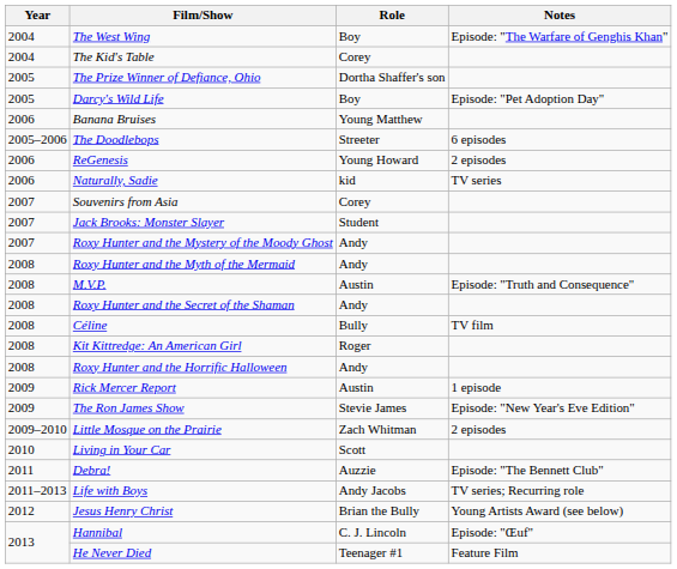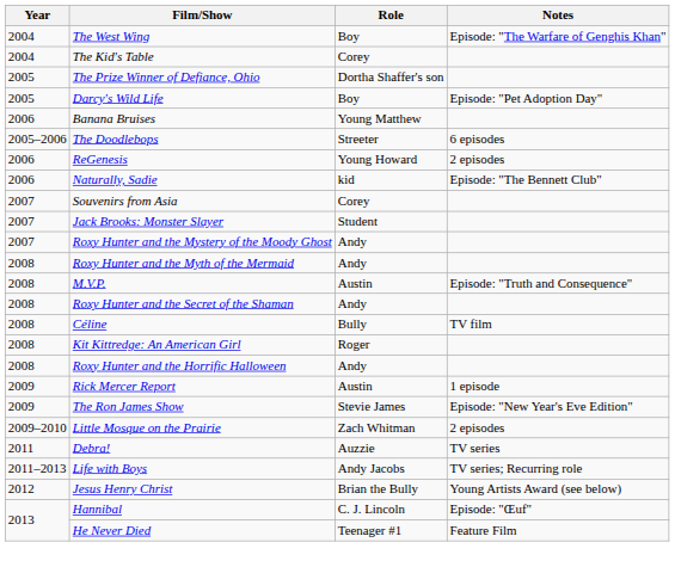 <table class="wikitable sortable">
 <tr>
 <th>Year</th>
 <th>Film/Show</th>
 <th>Role</th>
 <th class="unsortable">Notes</th>
 </tr>
 <tr>
 <td>2004</td>
 <td data-sort-value="West Wing, The"><em><a href='#'>The West Wing</a></em></td>
 <td>Boy</td>
 <td>Episode: "<a href='#'>The Warfare of Genghis Khan</a>"</td>
 </tr>
 <tr>
 <td>2004</td>
 <td data-sort-value="Kid's Table, The"><em>The Kid's Table</em></td>
 <td>Corey</td>
 <td></td>
 </tr>
 <tr>
 <td>2005</td>
 <td data-sort-value="Prize Winner of Defiance, Ohio, The"><em><a href='#'>The Prize Winner of Defiance, Ohio</a></em></td>
 <td>Dortha Shaffer's son</td>
 <td></td>
 </tr>
 <tr>
 <td>2005</td>
 <td><em><a href='#'>Darcy's Wild Life</a></em></td>
 <td>Boy</td>
 <td>Episode: "Pet Adoption Day"</td>
 </tr>
 <tr>
 <td>2006</td>
 <td><em>Banana Bruises</em></td>
 <td>Young Matthew</td>
 <td></td>
 </tr>
 <tr>
 <td>2005–2006</td>
 <td data-sort-value="Doodlebops, The"><em><a href='#'>The Doodlebops</a></em></td>
 <td>Streeter</td>
 <td>6 episodes</td>
 </tr>
 <tr>
 <td>2006</td>
 <td><em><a href='#'>ReGenesis</a></em></td>
 <td>Young Howard</td>
 <td>2 episodes</td>
 </tr>
 <tr>
 <td>2006</td>
 <td><em><a href='#'>Naturally, Sadie</a></em></td>
 <td>kid</td>
-<td>TV series</td>
+<td>Episode: "The Bennett Club"</td>
 </tr>
 <tr>
 <td>2007</td>
 <td><em>Souvenirs from Asia</em></td>
 <td>Corey</td>
 <td></td>
 </tr>
 <tr>
 <td>2007</td>
 <td><em><a href='#'>Jack Brooks: Monster Slayer</a></em></td>
 <td>Student</td>
 <td></td>
 </tr>
 <tr>
 <td>2007</td>
 <td><em><a href='#'>Roxy Hunter and the Mystery of the Moody Ghost</a></em></td>
 <td>Andy</td>
 <td></td>
 </tr>
 <tr>
 <td>2008</td>
 <td><em><a href='#'>Roxy Hunter and the Myth of the Mermaid</a></em></td>
 <td>Andy</td>
 <td></td>
 </tr>
 <tr>
 <td>2008</td>
 <td><em><a href='#'>M.V.P.</a></em></td>
 <td>Austin</td>
 <td>Episode: "Truth and Consequence"</td>
 </tr>
 <tr>
 <td>2008</td>
 <td><em><a href='#'>Roxy Hunter and the Secret of the Shaman</a></em></td>
 <td>Andy</td>
 <td></td>
 </tr>
 <tr>
 <td>2008</td>
 <td><em><a href='#'>Céline</a></em></td>
 <td>Bully</td>
 <td>TV film</td>
 </tr>
 <tr>
 <td>2008</td>
 <td><em><a href='#'>Kit Kittredge: An American Girl</a></em></td>
 <td>Roger</td>
 <td></td>
 </tr>
 <tr>
 <td>2008</td>
 <td><em><a href='#'>Roxy Hunter and the Horrific Halloween</a></em></td>
 <td>Andy</td>
 <td></td>
 </tr>
 <tr>
 <td>2009</td>
 <td><em><a href='#'>Rick Mercer Report</a></em></td>
 <td>Austin</td>
 <td>1 episode</td>
 </tr>
 <tr>
 <td>2009</td>
 <td data-sort-value="Ron James Show, The"><em><a href='#'>The Ron James Show</a></em></td>
 <td>Stevie James</td>
 <td>Episode: "New Year's Eve Edition"</td>
 </tr>
 <tr>
 <td>2009–2010</td>
 <td><em><a href='#'>Little Mosque on the Prairie</a></em></td>
 <td>Zach Whitman</td>
 <td>2 episodes</td>
 </tr>
 <tr>
-<td>2010</td>
-<td><em><a href='#'>Living in Your Car</a></em></td>
-<td>Scott</td>
-<td></td>
-</tr>
-<tr>
 <td>2011</td>
 <td><em><a href='#'>Debra!</a></em></td>
 <td>Auzzie</td>
-<td>Episode: "The Bennett Club"</td>
+<td>TV series</td>
 </tr>
 <tr>
 <td>2011–2013</td>
 <td><em><a href='#'>Life with Boys</a></em></td>
 <td>Andy Jacobs</td>
 <td>TV series; Recurring role</td>
 </tr>
 <tr>
 <td>2012</td>
 <td><em><a href='#'>Jesus Henry Christ</a></em></td>
 <td>Brian the Bully</td>
 <td>Young Artists Award (see below)</td>
 </tr>
 <tr>
 <td rowspan=2>2013</td>
 <td><em><a href='#'>Hannibal</a></em></td>
 <td>C. J. Lincoln</td>
 <td>Episode: "Œuf"</td>
 </tr>
 <tr>
 <td><em><a href='#'>He Never Died</a></em></td>
 <td>Teenager #1</td>
 <td>Feature Film</td>
 </tr>
 </table>
